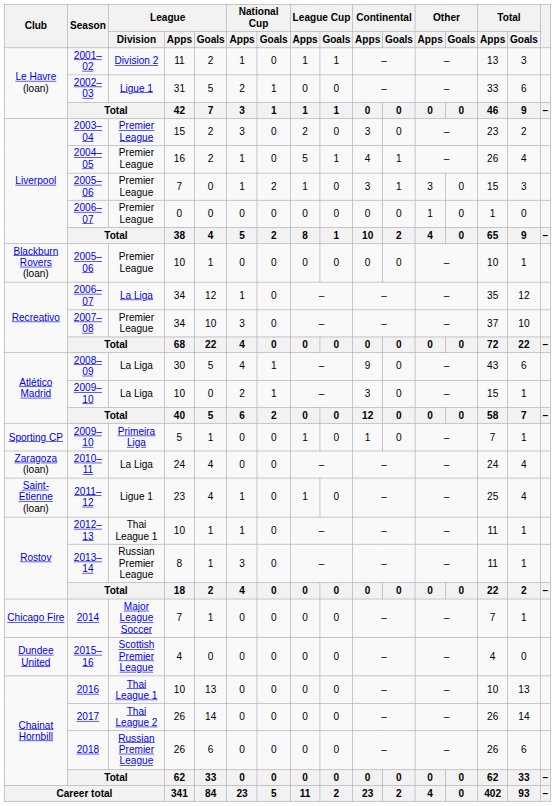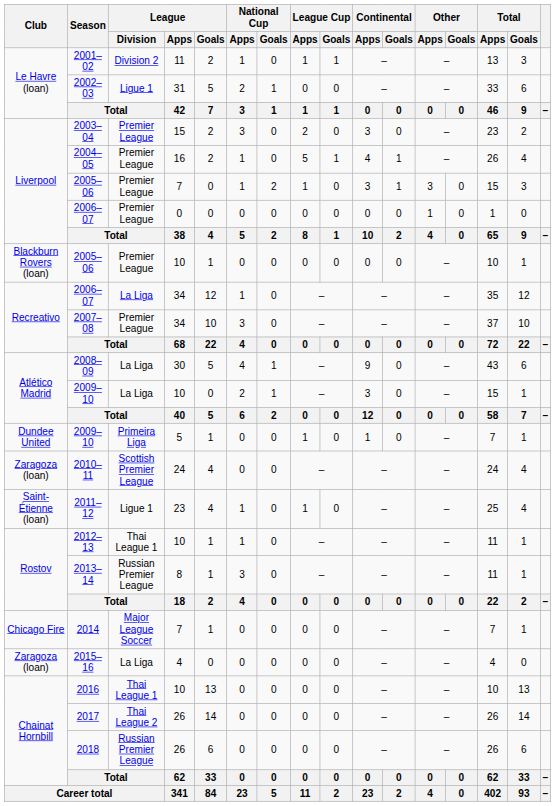 <table class="wikitable" style="text-align:center">
 <tr>
 <th rowspan="2">Club</th>
 <th rowspan="2">Season</th>
 <th colspan="3">League</th>
 <th colspan="2">National Cup</th>
 <th colspan="2">League Cup</th>
 <th colspan="2">Continental</th>
 <th colspan="2">Other</th>
 <th colspan="2">Total</th>
 <th rowspan="2"></th>
 </tr>
 <tr>
 <th>Division</th>
 <th>Apps</th>
 <th>Goals</th>
 <th>Apps</th>
 <th>Goals</th>
 <th>Apps</th>
 <th>Goals</th>
 <th>Apps</th>
 <th>Goals</th>
 <th>Apps</th>
 <th>Goals</th>
 <th>Apps</th>
 <th>Goals</th>
 </tr>
 <tr>
 <td rowspan="3"><a href='#'>Le Havre</a> (loan)</td>
 <td><a href='#'>2001–02</a></td>
 <td><a href='#'>Division 2</a></td>
 <td>11</td>
 <td>2</td>
 <td>1</td>
 <td>0</td>
 <td>1</td>
 <td>1</td>
 <td colspan="2">–</td>
 <td colspan="2">–</td>
 <td>13</td>
 <td>3</td>
 <td></td>
 </tr>
 <tr>
 <td><a href='#'>2002–03</a></td>
 <td><a href='#'>Ligue 1</a></td>
 <td>31</td>
 <td>5</td>
 <td>2</td>
 <td>1</td>
 <td>0</td>
 <td>0</td>
 <td colspan="2">–</td>
 <td colspan="2">–</td>
 <td>33</td>
 <td>6</td>
 <td></td>
 </tr>
 <tr>
 <th colspan="2">Total</th>
 <th>42</th>
 <th>7</th>
 <th>3</th>
 <th>1</th>
 <th>1</th>
 <th>1</th>
 <th>0</th>
 <th>0</th>
 <th>0</th>
 <th>0</th>
 <th>46</th>
 <th>9</th>
 <th>–</th>
 </tr>
 <tr>
 <td rowspan="5"><a href='#'>Liverpool</a></td>
 <td><a href='#'>2003–04</a></td>
 <td><a href='#'>Premier League</a></td>
 <td>15</td>
 <td>2</td>
 <td>3</td>
 <td>0</td>
 <td>2</td>
 <td>0</td>
 <td>3</td>
 <td>0</td>
 <td colspan="2">–</td>
 <td>23</td>
 <td>2</td>
 <td></td>
 </tr>
 <tr>
 <td><a href='#'>2004–05</a></td>
 <td>Premier League</td>
 <td>16</td>
 <td>2</td>
 <td>1</td>
 <td>0</td>
 <td>5</td>
 <td>1</td>
 <td>4</td>
 <td>1</td>
 <td colspan="2">–</td>
 <td>26</td>
 <td>4</td>
 <td></td>
 </tr>
 <tr>
 <td><a href='#'>2005–06</a></td>
 <td>Premier League</td>
 <td>7</td>
 <td>0</td>
 <td>1</td>
 <td>2</td>
 <td>1</td>
 <td>0</td>
 <td>3</td>
 <td>1</td>
 <td>3</td>
 <td>0</td>
 <td>15</td>
 <td>3</td>
 <td></td>
 </tr>
 <tr>
 <td><a href='#'>2006–07</a></td>
 <td>Premier League</td>
 <td>0</td>
 <td>0</td>
 <td>0</td>
 <td>0</td>
 <td>0</td>
 <td>0</td>
 <td>0</td>
 <td>0</td>
 <td>1</td>
 <td>0</td>
 <td>1</td>
 <td>0</td>
 <td></td>
 </tr>
 <tr>
 <th colspan="2">Total</th>
 <th>38</th>
 <th>4</th>
 <th>5</th>
 <th>2</th>
 <th>8</th>
 <th>1</th>
 <th>10</th>
 <th>2</th>
 <th>4</th>
 <th>0</th>
 <th>65</th>
 <th>9</th>
 <th>–</th>
 </tr>
 <tr>
 <td><a href='#'>Blackburn Rovers</a> (loan)</td>
 <td><a href='#'>2005–06</a></td>
 <td>Premier League</td>
 <td>10</td>
 <td>1</td>
 <td>0</td>
 <td>0</td>
 <td>0</td>
 <td>0</td>
 <td>0</td>
 <td>0</td>
 <td colspan="2">–</td>
 <td>10</td>
 <td>1</td>
 <td></td>
 </tr>
 <tr>
 <td rowspan="3"><a href='#'>Recreativo</a></td>
 <td><a href='#'>2006–07</a></td>
 <td><a href='#'>La Liga</a></td>
 <td>34</td>
 <td>12</td>
 <td>1</td>
 <td>0</td>
 <td colspan="2">–</td>
 <td colspan="2">–</td>
 <td colspan="2">–</td>
 <td>35</td>
 <td>12</td>
 <td></td>
 </tr>
 <tr>
 <td><a href='#'>2007–08</a></td>
 <td>Premier League</td>
 <td>34</td>
 <td>10</td>
 <td>3</td>
 <td>0</td>
 <td colspan="2">–</td>
 <td colspan="2">–</td>
 <td colspan="2">–</td>
 <td>37</td>
 <td>10</td>
 <td></td>
 </tr>
 <tr>
 <th colspan="2">Total</th>
 <th>68</th>
 <th>22</th>
 <th>4</th>
 <th>0</th>
 <th>0</th>
 <th>0</th>
 <th>0</th>
 <th>0</th>
 <th>0</th>
 <th>0</th>
 <th>72</th>
 <th>22</th>
 <th>–</th>
 </tr>
 <tr>
 <td rowspan="3"><a href='#'>Atlético Madrid</a></td>
 <td><a href='#'>2008–09</a></td>
 <td>La Liga</td>
 <td>30</td>
 <td>5</td>
 <td>4</td>
 <td>1</td>
 <td colspan="2">–</td>
 <td>9</td>
 <td>0</td>
 <td colspan="2">–</td>
 <td>43</td>
 <td>6</td>
 <td></td>
 </tr>
 <tr>
 <td><a href='#'>2009–10</a></td>
 <td>La Liga</td>
 <td>10</td>
 <td>0</td>
 <td>2</td>
 <td>1</td>
 <td colspan="2">–</td>
 <td>3</td>
 <td>0</td>
 <td colspan="2">–</td>
 <td>15</td>
 <td>1</td>
 <td></td>
 </tr>
 <tr>
 <th colspan="2">Total</th>
 <th>40</th>
 <th>5</th>
 <th>6</th>
 <th>2</th>
 <th>0</th>
 <th>0</th>
 <th>12</th>
 <th>0</th>
 <th>0</th>
 <th>0</th>
 <th>58</th>
 <th>7</th>
 <th>–</th>
 </tr>
 <tr>
-<td><a href='#'>Sporting CP</a></td>
+<td><a href='#'>Dundee United</a></td>
 <td><a href='#'>2009–10</a></td>
 <td><a href='#'>Primeira Liga</a></td>
 <td>5</td>
 <td>1</td>
 <td>0</td>
 <td>0</td>
 <td>1</td>
 <td>0</td>
 <td>1</td>
 <td>0</td>
 <td colspan="2">–</td>
 <td>7</td>
 <td>1</td>
 <td></td>
 </tr>
 <tr>
 <td><a href='#'>Zaragoza</a> (loan)</td>
 <td><a href='#'>2010–11</a></td>
-<td>La Liga</td>
+<td><a href='#'>Scottish Premier League</a></td>
 <td>24</td>
 <td>4</td>
 <td>0</td>
 <td>0</td>
 <td colspan="2">–</td>
 <td colspan="2">–</td>
 <td colspan="2">–</td>
 <td>24</td>
 <td>4</td>
 <td></td>
 </tr>
 <tr>
 <td><a href='#'>Saint-Étienne</a> (loan)</td>
 <td><a href='#'>2011–12</a></td>
 <td>Ligue 1</td>
 <td>23</td>
 <td>4</td>
 <td>1</td>
 <td>0</td>
 <td>1</td>
 <td>0</td>
 <td colspan="2">–</td>
 <td colspan="2">–</td>
 <td>25</td>
 <td>4</td>
 <td></td>
 </tr>
 <tr>
 <td rowspan="3"><a href='#'>Rostov</a></td>
 <td><a href='#'>2012–13</a></td>
 <td>Thai League 1</td>
 <td>10</td>
 <td>1</td>
 <td>1</td>
 <td>0</td>
 <td colspan="2">–</td>
 <td colspan="2">–</td>
 <td colspan="2">–</td>
 <td>11</td>
 <td>1</td>
 <td></td>
 </tr>
 <tr>
 <td><a href='#'>2013–14</a></td>
 <td>Russian Premier League</td>
 <td>8</td>
 <td>1</td>
 <td>3</td>
 <td>0</td>
 <td colspan="2">–</td>
 <td colspan="2">–</td>
 <td colspan="2">–</td>
 <td>11</td>
 <td>1</td>
 <td></td>
 </tr>
 <tr>
 <th colspan="2">Total</th>
 <th>18</th>
 <th>2</th>
 <th>4</th>
 <th>0</th>
 <th>0</th>
 <th>0</th>
 <th>0</th>
 <th>0</th>
 <th>0</th>
 <th>0</th>
 <th>22</th>
 <th>2</th>
 <th>–</th>
 </tr>
 <tr>
 <td><a href='#'>Chicago Fire</a></td>
 <td><a href='#'>2014</a></td>
 <td><a href='#'>Major League Soccer</a></td>
 <td>7</td>
 <td>1</td>
 <td>0</td>
 <td>0</td>
 <td>0</td>
 <td>0</td>
 <td colspan="2">–</td>
 <td colspan="2">–</td>
 <td>7</td>
 <td>1</td>
 <td></td>
 </tr>
 <tr>
-<td><a href='#'>Dundee United</a></td>
+<td><a href='#'>Zaragoza</a> (loan)</td>
 <td><a href='#'>2015–16</a></td>
-<td><a href='#'>Scottish Premier League</a></td>
+<td>La Liga</td>
 <td>4</td>
 <td>0</td>
 <td>0</td>
 <td>0</td>
 <td>0</td>
 <td>0</td>
 <td colspan="2">–</td>
 <td colspan="2">–</td>
 <td>4</td>
 <td>0</td>
 <td></td>
 </tr>
 <tr>
 <td rowspan="4"><a href='#'>Chainat Hornbill</a></td>
 <td><a href='#'>2016</a></td>
 <td><a href='#'>Thai League 1</a></td>
 <td>10</td>
 <td>13</td>
 <td>0</td>
 <td>0</td>
 <td>0</td>
 <td>0</td>
 <td colspan="2">–</td>
 <td colspan="2">–</td>
 <td>10</td>
 <td>13</td>
 <td></td>
 </tr>
 <tr>
 <td><a href='#'>2017</a></td>
 <td><a href='#'>Thai League 2</a></td>
 <td>26</td>
 <td>14</td>
 <td>0</td>
 <td>0</td>
 <td>0</td>
 <td>0</td>
 <td colspan="2">–</td>
 <td colspan="2">–</td>
 <td>26</td>
 <td>14</td>
 <td></td>
 </tr>
 <tr>
 <td><a href='#'>2018</a></td>
 <td><a href='#'>Russian Premier League</a></td>
 <td>26</td>
 <td>6</td>
 <td>0</td>
 <td>0</td>
 <td>0</td>
 <td>0</td>
 <td colspan="2">–</td>
 <td colspan="2">–</td>
 <td>26</td>
 <td>6</td>
 <td></td>
 </tr>
 <tr>
 <th colspan="2">Total</th>
 <th>62</th>
 <th>33</th>
 <th>0</th>
 <th>0</th>
 <th>0</th>
 <th>0</th>
 <th>0</th>
 <th>0</th>
 <th>0</th>
 <th>0</th>
 <th>62</th>
 <th>33</th>
 <th>–</th>
 </tr>
 <tr>
 <th colspan="3">Career total</th>
 <th>341</th>
 <th>84</th>
 <th>23</th>
 <th>5</th>
 <th>11</th>
 <th>2</th>
 <th>23</th>
 <th>2</th>
 <th>4</th>
 <th>0</th>
 <th>402</th>
 <th>93</th>
 <th>–</th>
 </tr>
 </table>
